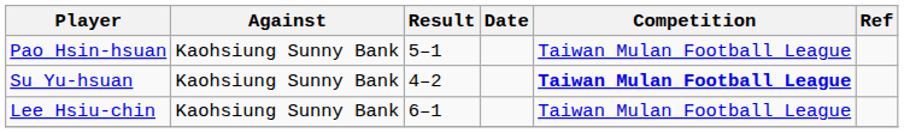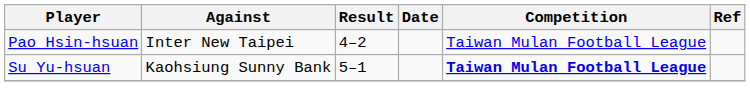 <table class="wikitable">
 <tr>
 <th>Player</th>
 <th>Against</th>
 <th>Result</th>
 <th>Date</th>
 <th>Competition</th>
 <th>Ref</th>
 </tr>
 <tr>
 <td> <a href='#'>Pao Hsin-hsuan</a></td>
-<td>Kaohsiung Sunny Bank</td>
-<td>5–1</td>
+<td>Inter New Taipei</td>
+<td>4–2</td>
 <td></td>
 <td><a href='#'>Taiwan Mulan Football League</a></td>
 <td></td>
 </tr>
 <tr>
 <td> <a href='#'>Su Yu-hsuan</a></td>
 <td>Kaohsiung Sunny Bank</td>
-<td>4–2</td>
+<td>5–1</td>
 <td></td>
 <td><strong><a href='#'>Taiwan Mulan Football League</a></strong></td>
 <td></td>
 </tr>
 <tr>
-<td> <a href='#'>Lee Hsiu-chin</a></td>
-<td>Kaohsiung Sunny Bank</td>
-<td>6–1</td>
-<td></td>
-<td><a href='#'>Taiwan Mulan Football League</a></td>
-<td></td>
-</tr>
-<tr>
 </tr>
 </table>
